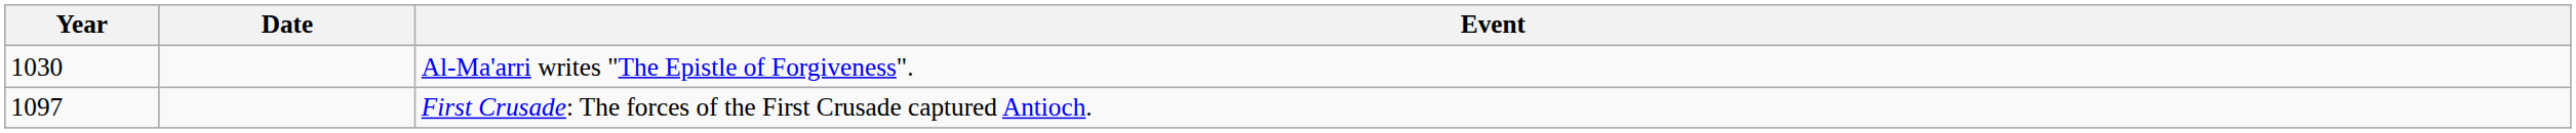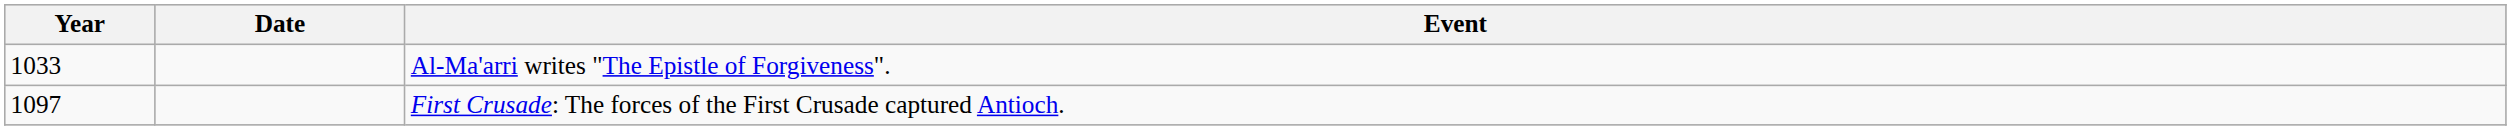 <table class="wikitable" width="100%">
 <tr>
 <th style="width:6%">Year</th>
 <th style="width:10%">Date</th>
 <th>Event</th>
 </tr>
 <tr>
-<td>1030</td>
+<td>1033</td>
 <td></td>
 <td><a href='#'>Al-Ma'arri</a> writes "<a href='#'>The Epistle of Forgiveness</a>".</td>
 </tr>
 <tr>
 <td>1097</td>
 <td></td>
 <td><em><a href='#'>First Crusade</a></em>: The forces of the First Crusade captured <a href='#'>Antioch</a>.</td>
 </tr>
 </table>
